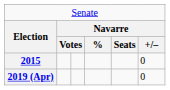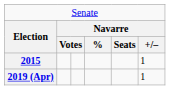 <table class="wikitable" style="font-size:97%; text-align:left;">
 <tr>
 <td colspan="7" align="center"><a href='#'>Senate</a></td>
 </tr>
 <tr>
 <th rowspan="2" width="75">Election</th>
 <th colspan="5">Navarre</th>
 </tr>
 <tr>
 <th colspan="2">Votes</th>
 <th width="35">%</th>
 <th>Seats</th>
 <th width="35">+/–</th>
 </tr>
 <tr>
 <th><a href='#'>2015</a></th>
 <td></td>
 <td></td>
 <td></td>
 <td></td>
-<td>0</td>
+<td>1</td>
 </tr>
 <tr>
 <th><a href='#'>2019 (Apr)</a></th>
 <td></td>
 <td></td>
 <td></td>
 <td></td>
-<td>0</td>
+<td>1</td>
 </tr>
 </table>
